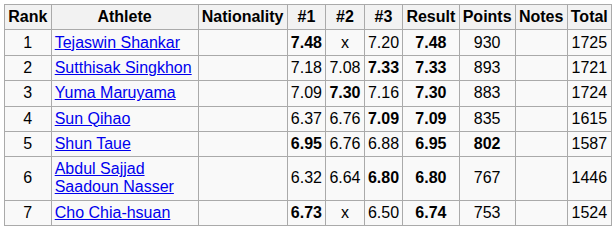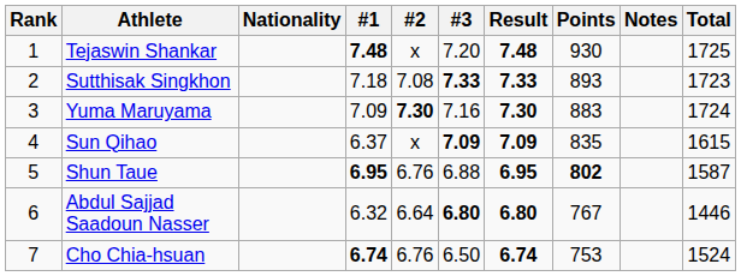 <table class="wikitable sortable" style="text-align:center">
 <tr>
 <th>Rank</th>
 <th>Athlete</th>
 <th>Nationality</th>
 <th>#1</th>
 <th>#2</th>
 <th>#3</th>
 <th>Result</th>
 <th>Points</th>
 <th>Notes</th>
 <th>Total</th>
 </tr>
 <tr>
 <td>1</td>
 <td align=left><a href='#'>Tejaswin Shankar</a></td>
 <td align=left></td>
 <td><strong>7.48</strong></td>
 <td>x</td>
 <td>7.20</td>
 <td><strong>7.48</strong></td>
 <td>930</td>
 <td></td>
 <td>1725</td>
 </tr>
 <tr>
 <td>2</td>
 <td align=left><a href='#'>Sutthisak Singkhon</a></td>
 <td align=left></td>
 <td>7.18</td>
 <td>7.08</td>
 <td><strong>7.33</strong></td>
 <td><strong>7.33</strong></td>
 <td>893</td>
 <td></td>
-<td>1721</td>
+<td>1723</td>
 </tr>
 <tr>
 <td>3</td>
 <td align=left><a href='#'>Yuma Maruyama</a></td>
 <td align=left></td>
 <td>7.09</td>
 <td><strong>7.30</strong></td>
 <td>7.16</td>
 <td><strong>7.30</strong></td>
 <td>883</td>
 <td></td>
 <td>1724</td>
 </tr>
 <tr>
 <td>4</td>
 <td align=left><a href='#'>Sun Qihao</a></td>
 <td align=left></td>
 <td>6.37</td>
-<td>6.76</td>
+<td>x</td>
 <td><strong>7.09</strong></td>
 <td><strong>7.09</strong></td>
 <td>835</td>
 <td></td>
 <td>1615</td>
 </tr>
 <tr>
 <td>5</td>
 <td align=left><a href='#'>Shun Taue</a></td>
 <td align=left></td>
 <td><strong>6.95</strong></td>
 <td>6.76</td>
 <td>6.88</td>
 <td><strong>6.95</strong></td>
 <td><strong>802</strong></td>
 <td></td>
 <td>1587</td>
 </tr>
 <tr>
 <td>6</td>
 <td align=left><a href='#'>Abdul Sajjad Saadoun Nasser</a></td>
 <td align=left></td>
 <td>6.32</td>
 <td>6.64</td>
 <td><strong>6.80</strong></td>
 <td><strong>6.80</strong></td>
 <td>767</td>
 <td></td>
 <td>1446</td>
 </tr>
 <tr>
 <td>7</td>
 <td align=left><a href='#'>Cho Chia-hsuan</a></td>
 <td align=left></td>
-<td><strong>6.73</strong></td>
-<td>x</td>
+<td><strong>6.74</strong></td>
+<td>6.76</td>
 <td>6.50</td>
 <td><strong>6.74</strong></td>
 <td>753</td>
 <td></td>
 <td>1524</td>
 </tr>
 </table>
